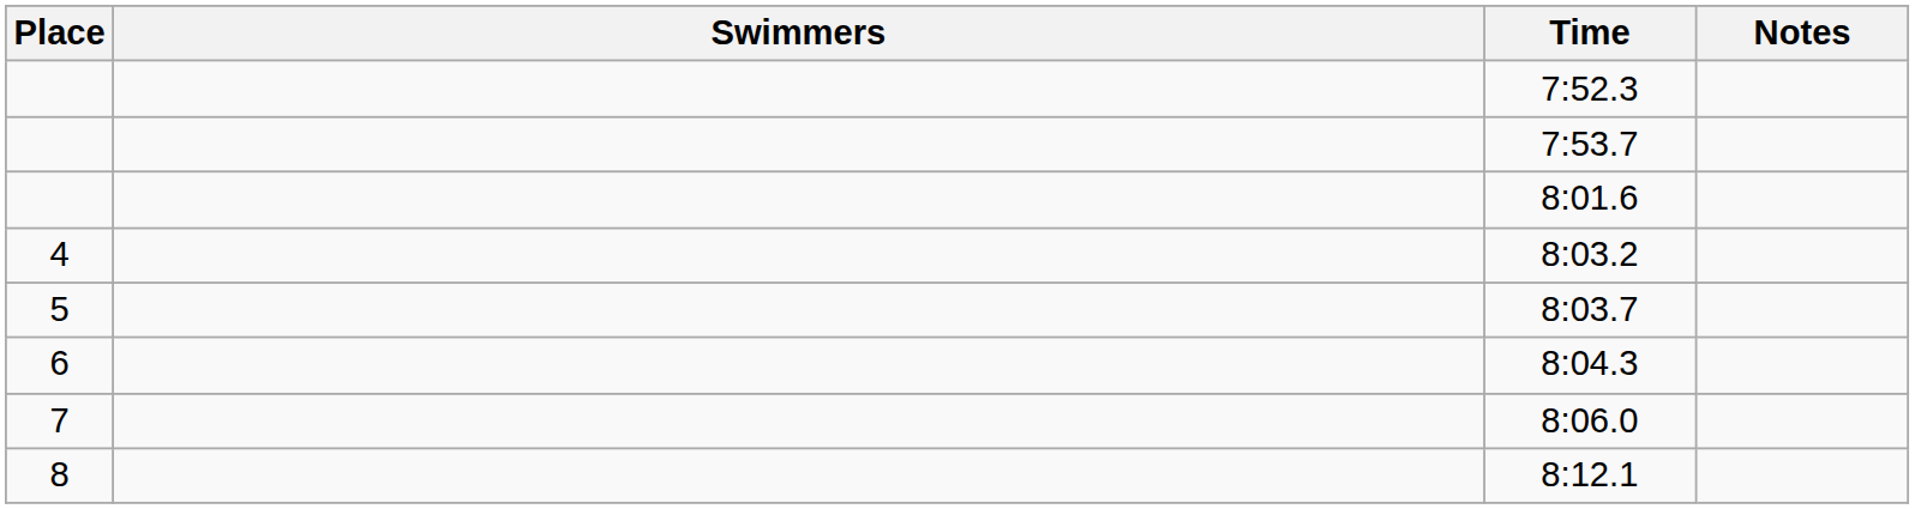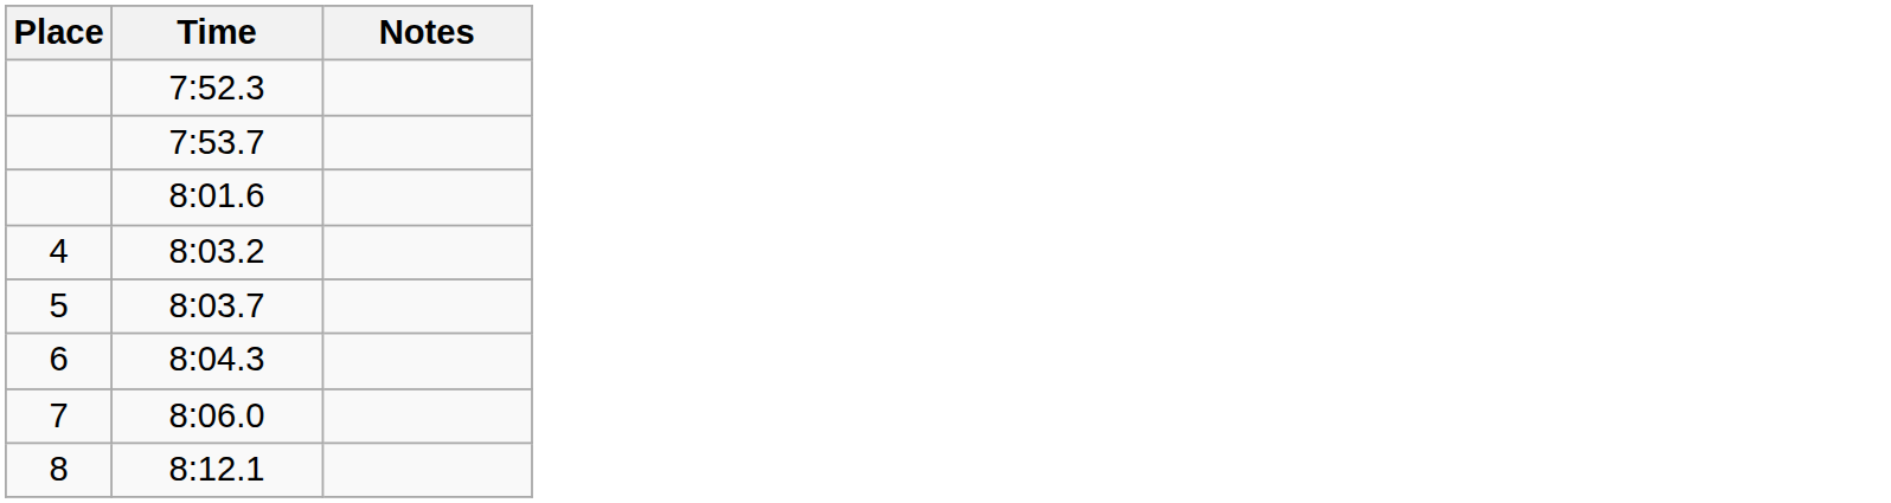 <table class=wikitable style="text-align:center">
 <tr>
 <th>Place</th>
-<th width=620>Swimmers</th>
 <th width=90>Time</th>
 <th width=90>Notes</th>
 </tr>
 <tr>
 <td></td>
-<td align=left></td>
 <td>7:52.3</td>
 <td></td>
 </tr>
 <tr>
 <td></td>
-<td align=left></td>
 <td>7:53.7</td>
 <td></td>
 </tr>
 <tr>
 <td></td>
-<td align=left></td>
 <td>8:01.6</td>
 <td></td>
 </tr>
 <tr>
 <td>4</td>
-<td align=left></td>
 <td>8:03.2</td>
 <td></td>
 </tr>
 <tr>
 <td>5</td>
-<td align=left></td>
 <td>8:03.7</td>
 <td></td>
 </tr>
 <tr>
 <td>6</td>
-<td align=left></td>
 <td>8:04.3</td>
 <td></td>
 </tr>
 <tr>
 <td>7</td>
-<td align=left></td>
 <td>8:06.0</td>
 <td></td>
 </tr>
 <tr>
 <td>8</td>
-<td align=left></td>
 <td>8:12.1</td>
 <td></td>
 </tr>
 </table>
